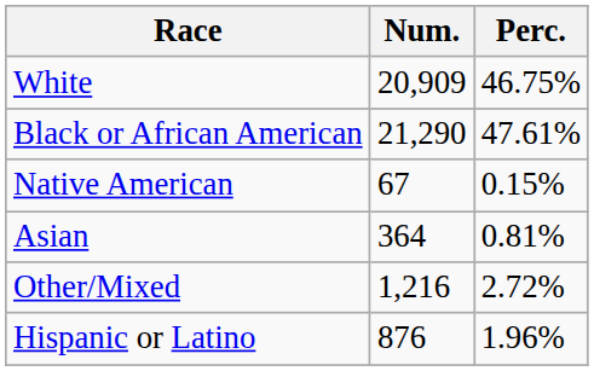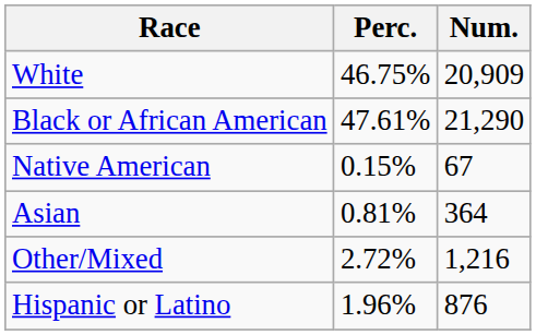 <table class="wikitable">
 <tr>
 <th>Race</th>
+<th>Perc.</th>
 <th>Num.</th>
-<th>Perc.</th>
 </tr>
 <tr>
 <td><a href='#'>White</a></td>
+<td>46.75%</td>
 <td>20,909</td>
-<td>46.75%</td>
 </tr>
 <tr>
 <td><a href='#'>Black or African American</a></td>
+<td>47.61%</td>
 <td>21,290</td>
-<td>47.61%</td>
 </tr>
 <tr>
 <td><a href='#'>Native American</a></td>
+<td>0.15%</td>
 <td>67</td>
-<td>0.15%</td>
 </tr>
 <tr>
 <td><a href='#'>Asian</a></td>
+<td>0.81%</td>
 <td>364</td>
-<td>0.81%</td>
 </tr>
 <tr>
 <td><a href='#'>Other/Mixed</a></td>
+<td>2.72%</td>
 <td>1,216</td>
-<td>2.72%</td>
 </tr>
 <tr>
 <td><a href='#'>Hispanic</a> or <a href='#'>Latino</a></td>
+<td>1.96%</td>
 <td>876</td>
-<td>1.96%</td>
 </tr>
 </table>
